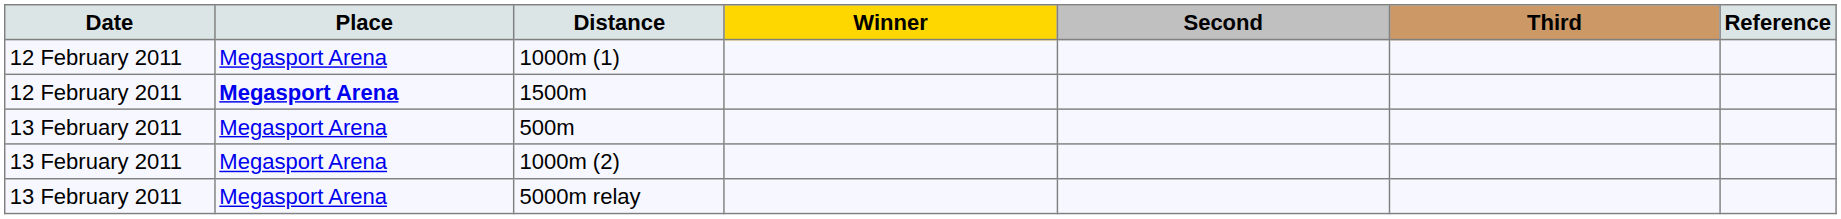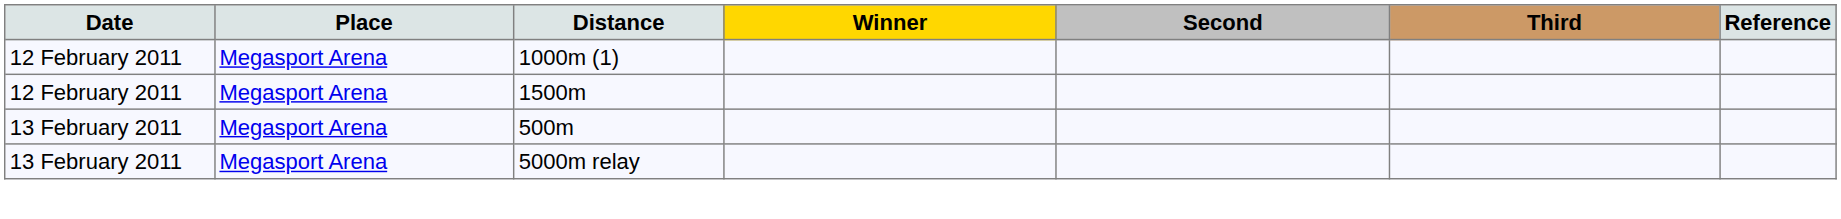 <table bgcolor="#f7f8ff" cellpadding="3" cellspacing="0" border="1" style="font-size: 95%; border: gray solid 1px; border-collapse: collapse;">
 <tr bgcolor="#CCCCCC">
 <td align="center" bgcolor="#DCE5E5" width="150"><strong>Date</strong></td>
 <td align="center" bgcolor="#DCE5E5" width="220"><strong>Place</strong></td>
 <td align="center" bgcolor="#DCE5E5" width="150"><strong>Distance</strong></td>
 <td align="center" bgcolor="gold" width="250"><strong>Winner</strong></td>
 <td align="center" bgcolor="silver" width="250"><strong>Second</strong></td>
 <td align="center" bgcolor="CC9966" width="250"><strong>Third</strong></td>
 <td align="center" bgcolor="#DCE5E5" width="30"><strong>Reference</strong></td>
 </tr>
 <tr align="left">
 <td>12 February 2011</td>
 <td><a href='#'>Megasport Arena</a></td>
 <td>1000m (1)</td>
 <td></td>
 <td></td>
 <td></td>
 <td></td>
 </tr>
 <tr align="left">
 <td>12 February 2011</td>
-<td><strong><a href='#'>Megasport Arena</a></strong></td>
+<td><a href='#'>Megasport Arena</a></td>
 <td>1500m</td>
 <td></td>
 <td></td>
 <td></td>
 <td></td>
 </tr>
 <tr align="left">
 <td>13 February 2011</td>
 <td><a href='#'>Megasport Arena</a></td>
 <td>500m</td>
 <td></td>
 <td></td>
 <td></td>
 <td></td>
 </tr>
 <tr align="left">
 <td>13 February 2011</td>
 <td><a href='#'>Megasport Arena</a></td>
-<td>1000m (2)</td>
-<td></td>
-<td></td>
-<td></td>
-<td></td>
-</tr>
-<tr align="left">
-<td>13 February 2011</td>
-<td><a href='#'>Megasport Arena</a></td>
 <td>5000m relay</td>
 <td></td>
 <td></td>
 <td></td>
 <td></td>
 </tr>
 </table>
